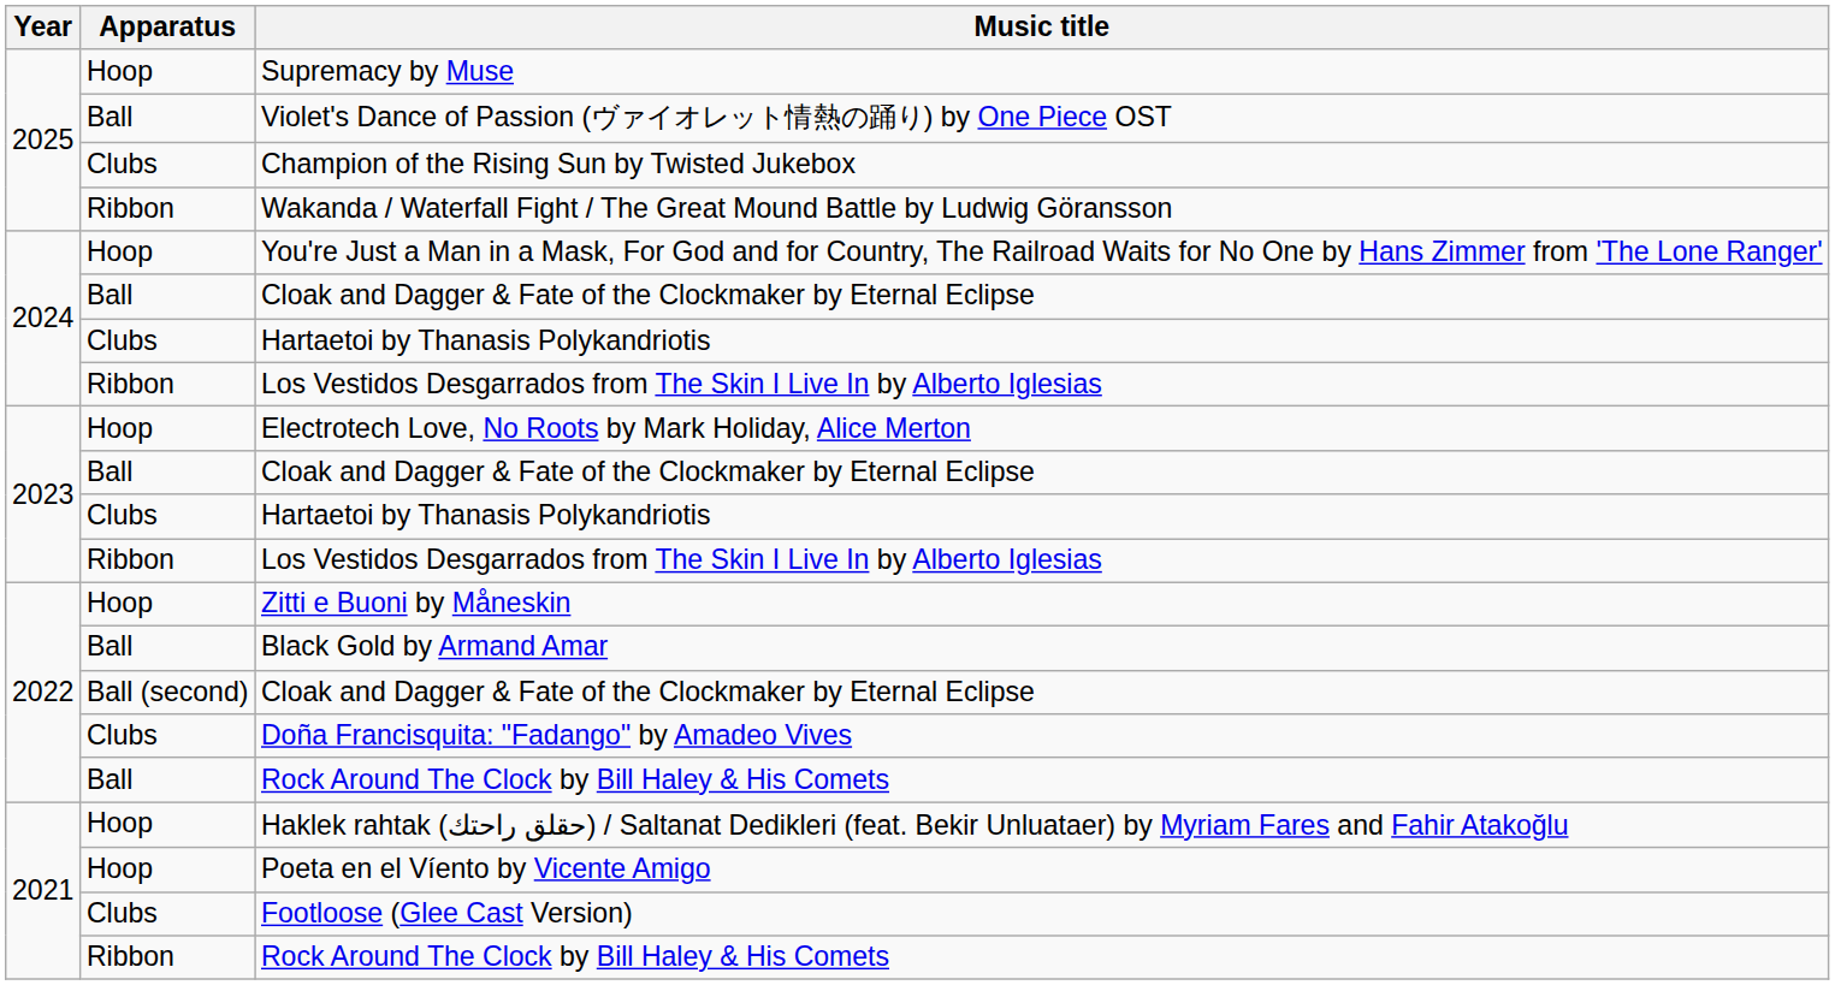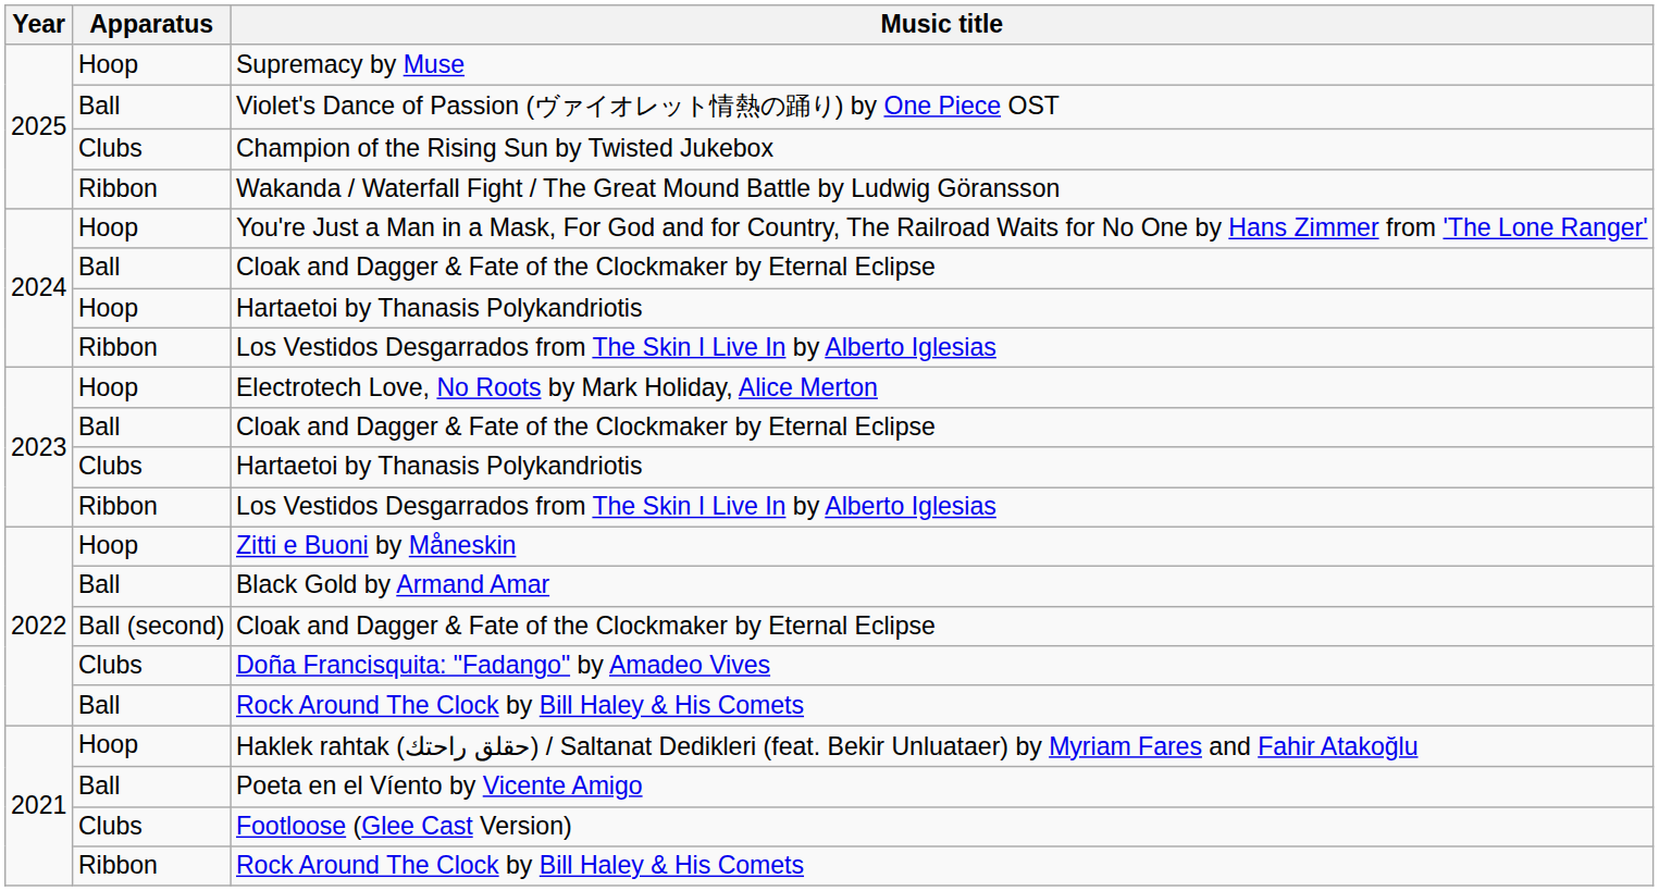 <table class="wikitable">
 <tr>
 <th>Year</th>
 <th>Apparatus</th>
 <th>Music title</th>
 </tr>
 <tr>
 <td rowspan="4">2025</td>
 <td>Hoop</td>
 <td>Supremacy by <a href='#'>Muse</a></td>
 </tr>
 <tr>
 <td>Ball</td>
 <td>Violet's Dance of Passion (ヴァイオレット情熱の踊り) by <a href='#'>One Piece</a> OST</td>
 </tr>
 <tr>
 <td>Clubs</td>
 <td>Champion of the Rising Sun by Twisted Jukebox</td>
 </tr>
 <tr>
 <td>Ribbon</td>
 <td>Wakanda / Waterfall Fight / The Great Mound Battle by Ludwig Göransson</td>
 </tr>
 <tr>
 <td rowspan="4">2024</td>
 <td>Hoop</td>
 <td>You're Just a Man in a Mask, For God and for Country, The Railroad Waits for No One by <a href='#'>Hans Zimmer</a> from <a href='#'>'The Lone Ranger'</a></td>
 </tr>
 <tr>
 <td>Ball</td>
 <td>Cloak and Dagger & Fate of the Clockmaker by Eternal Eclipse</td>
 </tr>
 <tr>
-<td>Clubs</td>
+<td>Hoop</td>
 <td>Hartaetoi by Thanasis Polykandriotis</td>
 </tr>
 <tr>
 <td>Ribbon</td>
 <td>Los Vestidos Desgarrados from <a href='#'>The Skin I Live In</a> by <a href='#'>Alberto Iglesias</a></td>
 </tr>
 <tr>
 <td rowspan="4">2023</td>
 <td>Hoop</td>
 <td>Electrotech Love, <a href='#'>No Roots</a> by Mark Holiday, <a href='#'>Alice Merton</a></td>
 </tr>
 <tr>
 <td>Ball</td>
 <td>Cloak and Dagger & Fate of the Clockmaker by Eternal Eclipse</td>
 </tr>
 <tr>
 <td>Clubs</td>
 <td>Hartaetoi by Thanasis Polykandriotis</td>
 </tr>
 <tr>
 <td>Ribbon</td>
 <td>Los Vestidos Desgarrados from <a href='#'>The Skin I Live In</a> by <a href='#'>Alberto Iglesias</a></td>
 </tr>
 <tr>
 <td rowspan="5">2022</td>
 <td>Hoop</td>
 <td><a href='#'>Zitti e Buoni</a> by <a href='#'>Måneskin</a></td>
 </tr>
 <tr>
 <td>Ball</td>
 <td>Black Gold by <a href='#'>Armand Amar</a></td>
 </tr>
 <tr>
 <td>Ball (second)</td>
 <td>Cloak and Dagger & Fate of the Clockmaker by Eternal Eclipse</td>
 </tr>
 <tr>
 <td>Clubs</td>
 <td><a href='#'>Doña Francisquita: "Fadango"</a> by <a href='#'>Amadeo Vives</a></td>
 </tr>
 <tr>
 <td>Ball</td>
 <td><a href='#'>Rock Around The Clock</a> by <a href='#'>Bill Haley & His Comets</a></td>
 </tr>
 <tr>
 <td rowspan="4">2021</td>
 <td>Hoop</td>
 <td>Haklek rahtak (حقلق راحتك) / Saltanat Dedikleri (feat. Bekir Unluataer) by <a href='#'>Myriam Fares</a> and <a href='#'>Fahir Atakoğlu</a></td>
 </tr>
 <tr>
-<td>Hoop</td>
+<td>Ball</td>
 <td>Poeta en el Víento by <a href='#'>Vicente Amigo</a></td>
 </tr>
 <tr>
 <td>Clubs</td>
 <td><a href='#'>Footloose</a> (<a href='#'>Glee Cast</a> Version)</td>
 </tr>
 <tr>
 <td>Ribbon</td>
 <td><a href='#'>Rock Around The Clock</a> by <a href='#'>Bill Haley & His Comets</a></td>
 </tr>
 </table>
